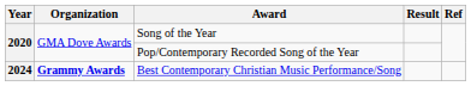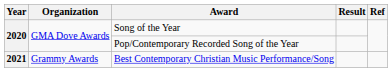 <table class="wikitable plainrowheaders">
 <tr>
 <th>Year</th>
 <th>Organization</th>
 <th>Award</th>
 <th>Result</th>
 <th>Ref</th>
 </tr>
 <tr>
 <th scope="row" rowspan="2">2020</th>
 <td rowspan="2"><a href='#'>GMA Dove Awards</a></td>
 <td>Song of the Year</td>
 <td></td>
 <td rowspan="2"></td>
 </tr>
 <tr>
 <td>Pop/Contemporary Recorded Song of the Year</td>
 <td></td>
 </tr>
 <tr>
-<th scope="row">2024</th>
-<td><strong><a href='#'>Grammy Awards</a></strong></td>
+<th scope="row">2021</th>
+<td><a href='#'>Grammy Awards</a></td>
 <td><a href='#'>Best Contemporary Christian Music Performance/Song</a></td>
 <td></td>
 <td></td>
 </tr>
 </table>
